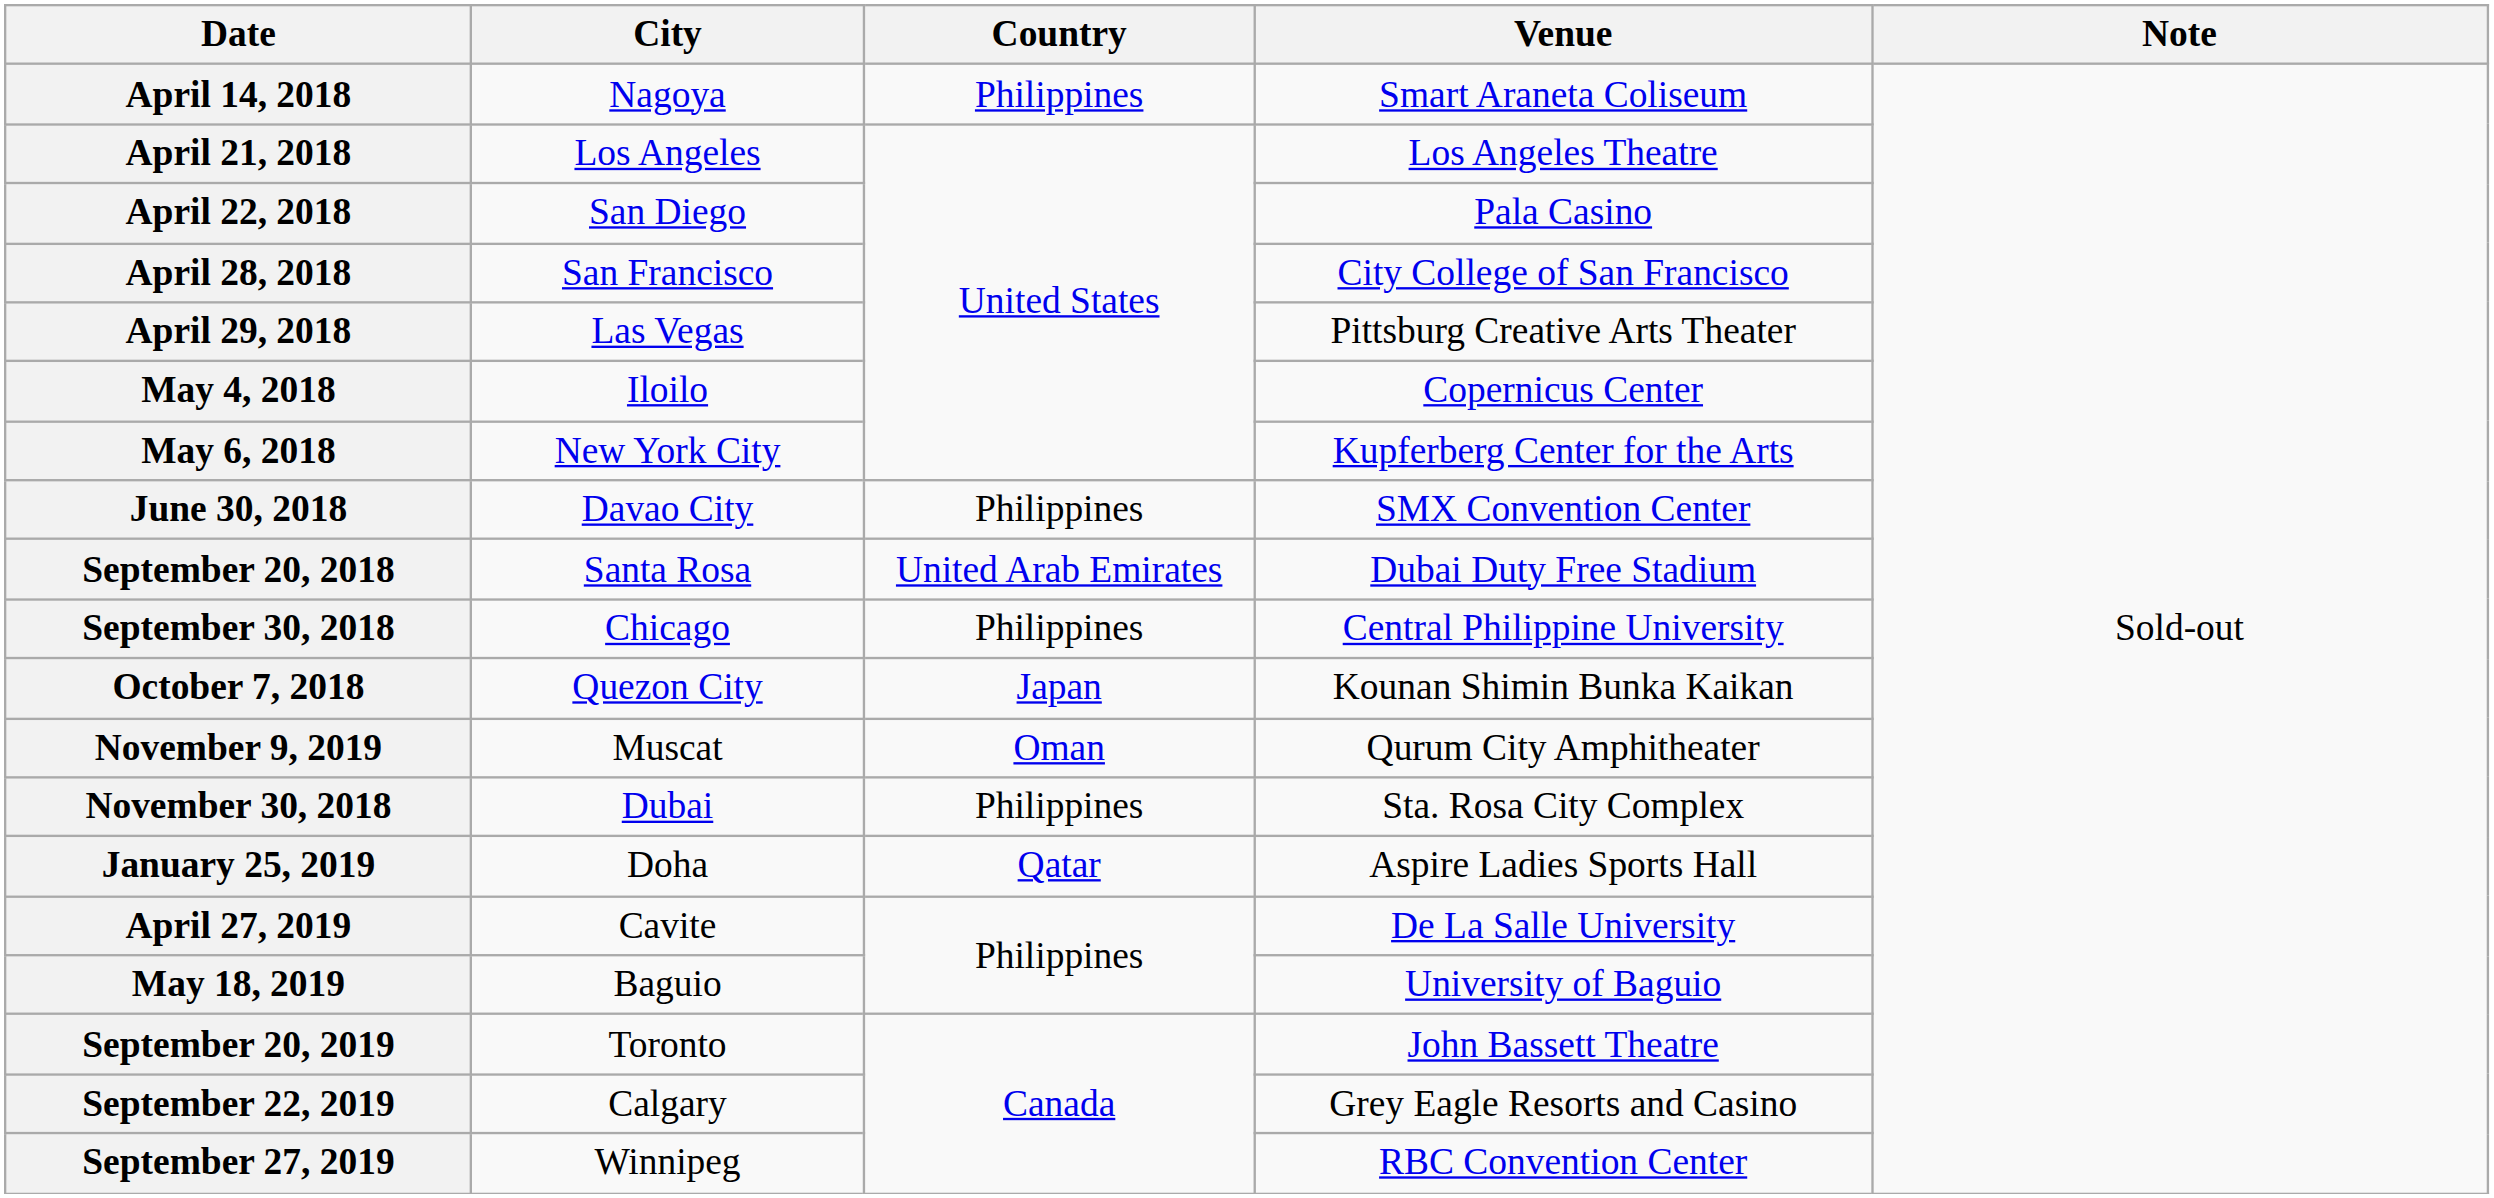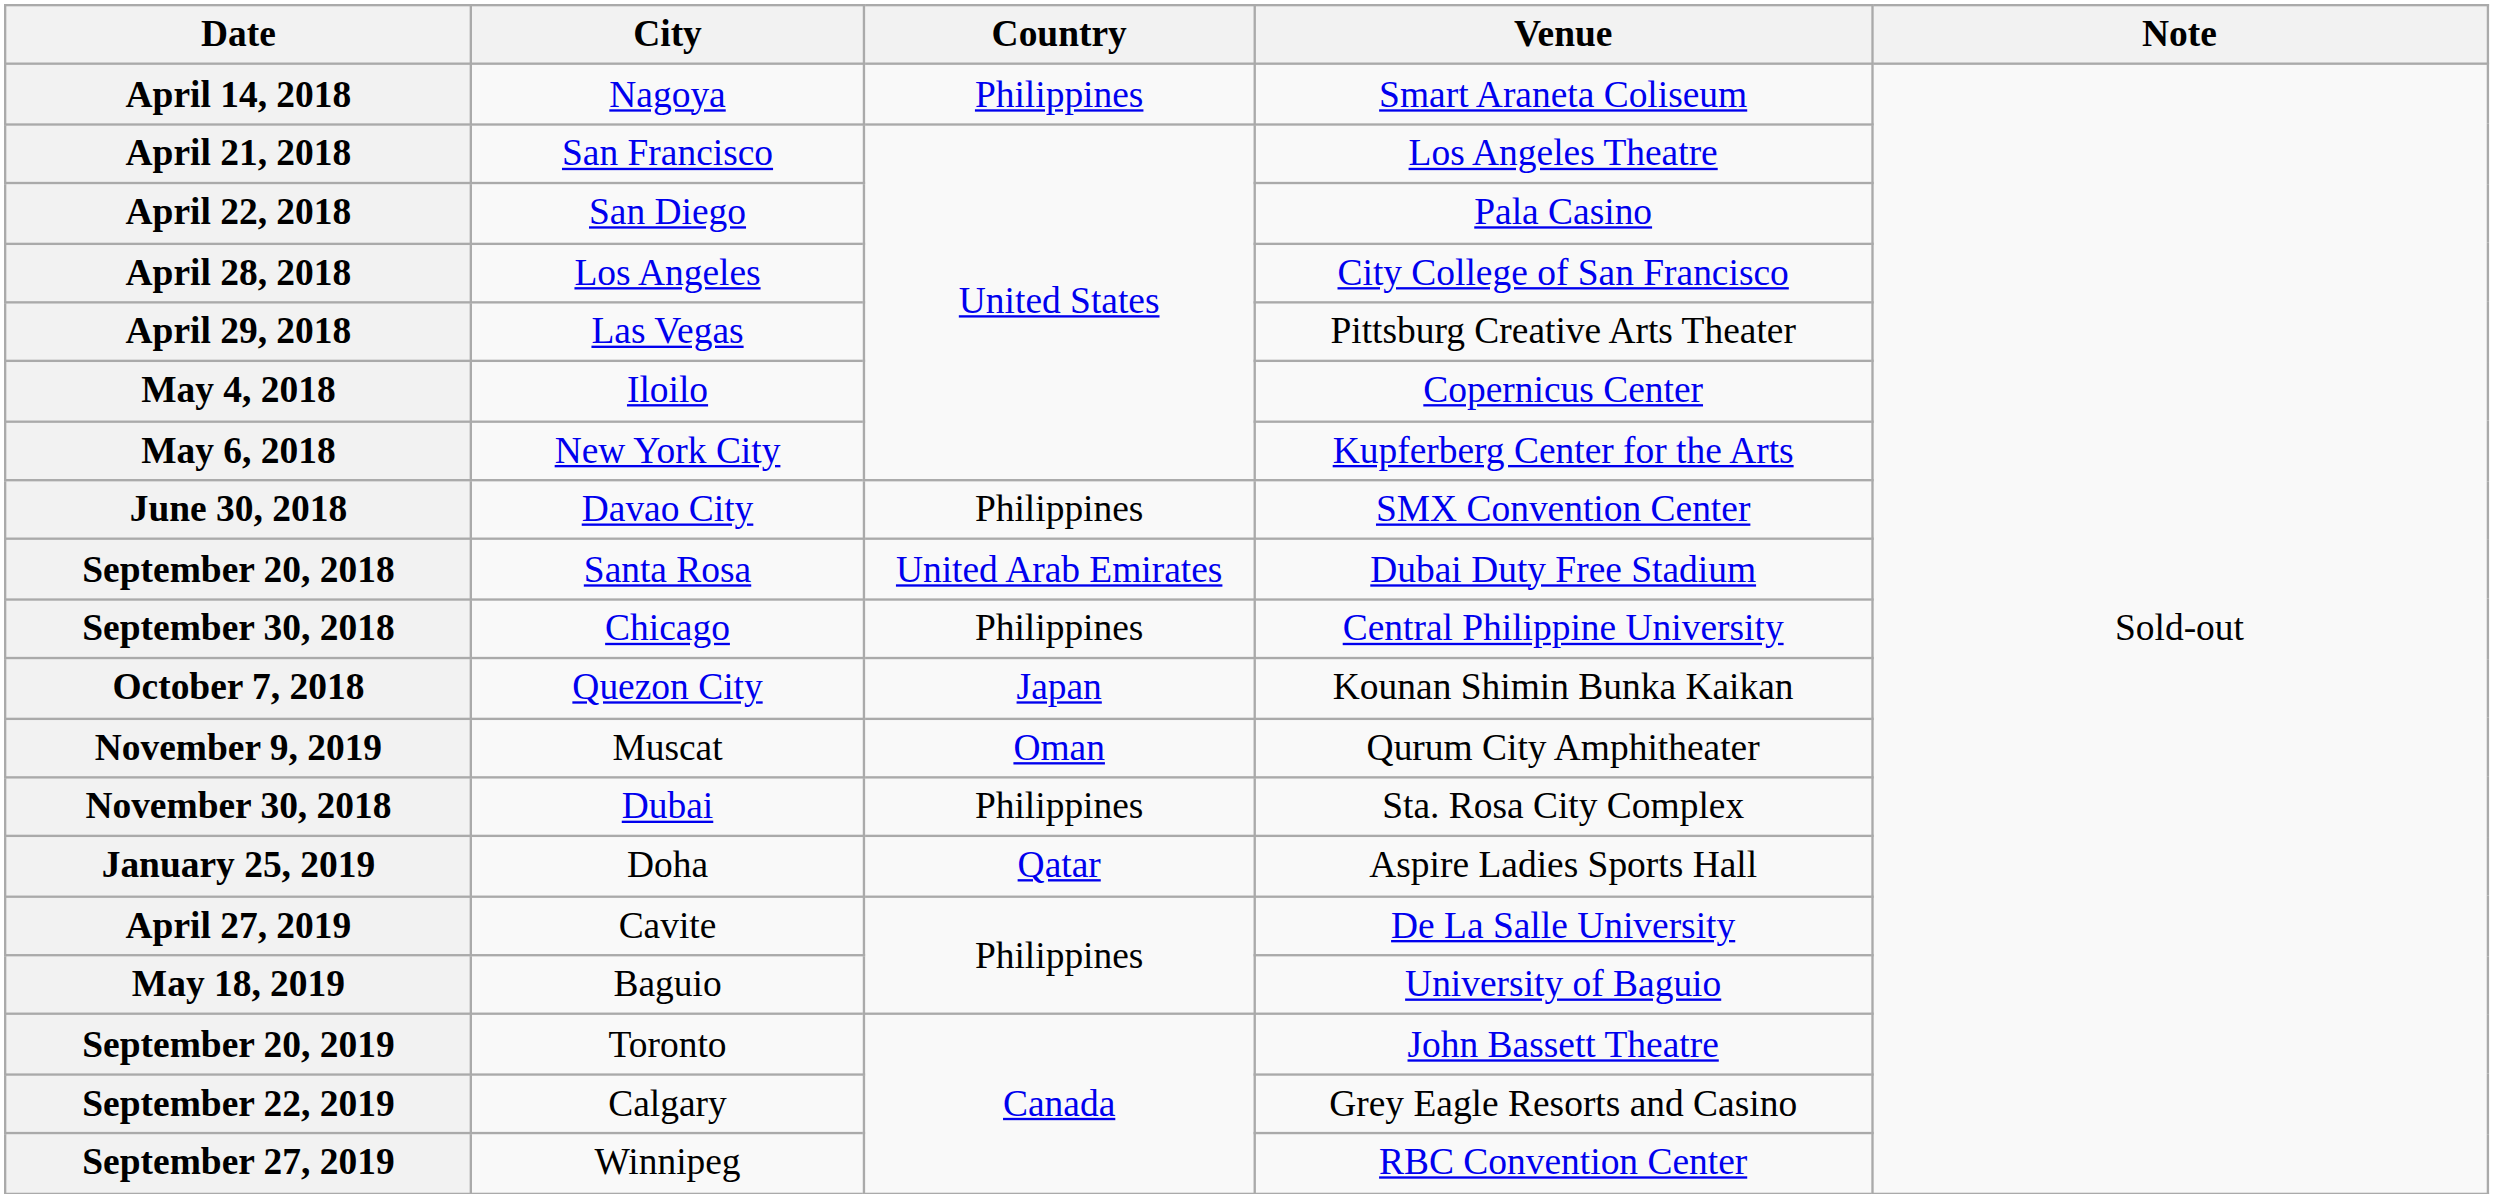 <table class="wikitable plainrowheaders" style="text-align:center;">
 <tr>
 <th scope="col" style="width:12em;">Date</th>
 <th scope="col" style="width:10em;">City</th>
 <th scope="col" style="width:10em;">Country</th>
 <th scope="col" style="width:16em;">Venue</th>
 <th scope="col" style="width:16em;">Note</th>
 </tr>
 <tr>
 <th scope="row" style="text-align:center;"><strong>April 14, 2018</strong></th>
 <td><a href='#'>Nagoya</a></td>
 <td><a href='#'>Philippines</a></td>
 <td><a href='#'>Smart Araneta Coliseum</a></td>
 <td rowspan="19">Sold-out</td>
 </tr>
 <tr>
 <th scope="row" style="text-align:center;"><strong>April 21, 2018</strong></th>
-<td><a href='#'>Los Angeles</a></td>
+<td><a href='#'>San Francisco</a></td>
 <td rowspan="6"><a href='#'>United States</a></td>
 <td><a href='#'>Los Angeles Theatre</a></td>
 </tr>
 <tr>
 <th scope="row" style="text-align:center;"><strong>April 22, 2018</strong></th>
 <td><a href='#'>San Diego</a></td>
 <td><a href='#'>Pala Casino</a></td>
 </tr>
 <tr>
 <th scope="row" style="text-align:center;"><strong>April 28, 2018</strong></th>
-<td><a href='#'>San Francisco</a></td>
+<td><a href='#'>Los Angeles</a></td>
 <td><a href='#'>City College of San Francisco</a></td>
 </tr>
 <tr>
 <th scope="row" style="text-align:center;"><strong>April 29, 2018</strong></th>
 <td><a href='#'>Las Vegas</a></td>
 <td>Pittsburg Creative Arts Theater</td>
 </tr>
 <tr>
 <th scope="row" style="text-align:center;"><strong>May 4, 2018</strong></th>
 <td><a href='#'>Iloilo</a></td>
 <td><a href='#'>Copernicus Center</a></td>
 </tr>
 <tr>
 <th scope="row" style="text-align:center;"><strong>May 6, 2018</strong></th>
 <td><a href='#'>New York City</a></td>
 <td><a href='#'>Kupferberg Center for the Arts</a></td>
 </tr>
 <tr>
 <th scope="row" style="text-align:center;"><strong>June 30, 2018</strong></th>
 <td><a href='#'>Davao City</a></td>
 <td>Philippines</td>
 <td><a href='#'>SMX Convention Center</a></td>
 </tr>
 <tr>
 <th scope="row" style="text-align:center;"><strong>September 20, 2018</strong></th>
 <td><a href='#'>Santa Rosa</a></td>
 <td><a href='#'>United Arab Emirates</a></td>
 <td><a href='#'>Dubai Duty Free Stadium</a></td>
 </tr>
 <tr>
 <th scope="row" style="text-align:center;"><strong>September 30, 2018</strong></th>
 <td><a href='#'>Chicago</a></td>
 <td>Philippines</td>
 <td><a href='#'>Central Philippine University</a></td>
 </tr>
 <tr>
 <th scope="row" style="text-align:center;"><strong>October 7, 2018</strong></th>
 <td><a href='#'>Quezon City</a></td>
 <td><a href='#'>Japan</a></td>
 <td>Kounan Shimin Bunka Kaikan</td>
 </tr>
 <tr>
 <th><strong>November 9, 2019</strong></th>
 <td>Muscat</td>
 <td><a href='#'>Oman</a></td>
 <td>Qurum City Amphitheater</td>
 </tr>
 <tr>
 <th scope="row" style="text-align:center;"><strong>November 30, 2018</strong></th>
 <td><a href='#'>Dubai</a></td>
 <td>Philippines</td>
 <td>Sta. Rosa City Complex</td>
 </tr>
 <tr>
 <th><strong>January 25, 2019</strong></th>
 <td>Doha</td>
 <td><a href='#'>Qatar</a></td>
 <td>Aspire Ladies Sports Hall</td>
 </tr>
 <tr>
 <th><strong>April 27, 2019</strong></th>
 <td>Cavite</td>
 <td rowspan="2">Philippines</td>
 <td><a href='#'>De La Salle University</a></td>
 </tr>
 <tr>
 <th><strong>May 18, 2019</strong></th>
 <td>Baguio</td>
 <td><a href='#'>University of Baguio</a></td>
 </tr>
 <tr>
 <th><strong>September 20, 2019</strong></th>
 <td>Toronto</td>
 <td rowspan="3"><a href='#'>Canada</a></td>
 <td><a href='#'>John Bassett Theatre</a></td>
 </tr>
 <tr>
 <th><strong>September 22, 2019</strong></th>
 <td>Calgary</td>
 <td>Grey Eagle Resorts and Casino</td>
 </tr>
 <tr>
 <th><strong>September 27, 2019</strong></th>
 <td>Winnipeg</td>
 <td><a href='#'>RBC Convention Center</a></td>
 </tr>
 </table>
